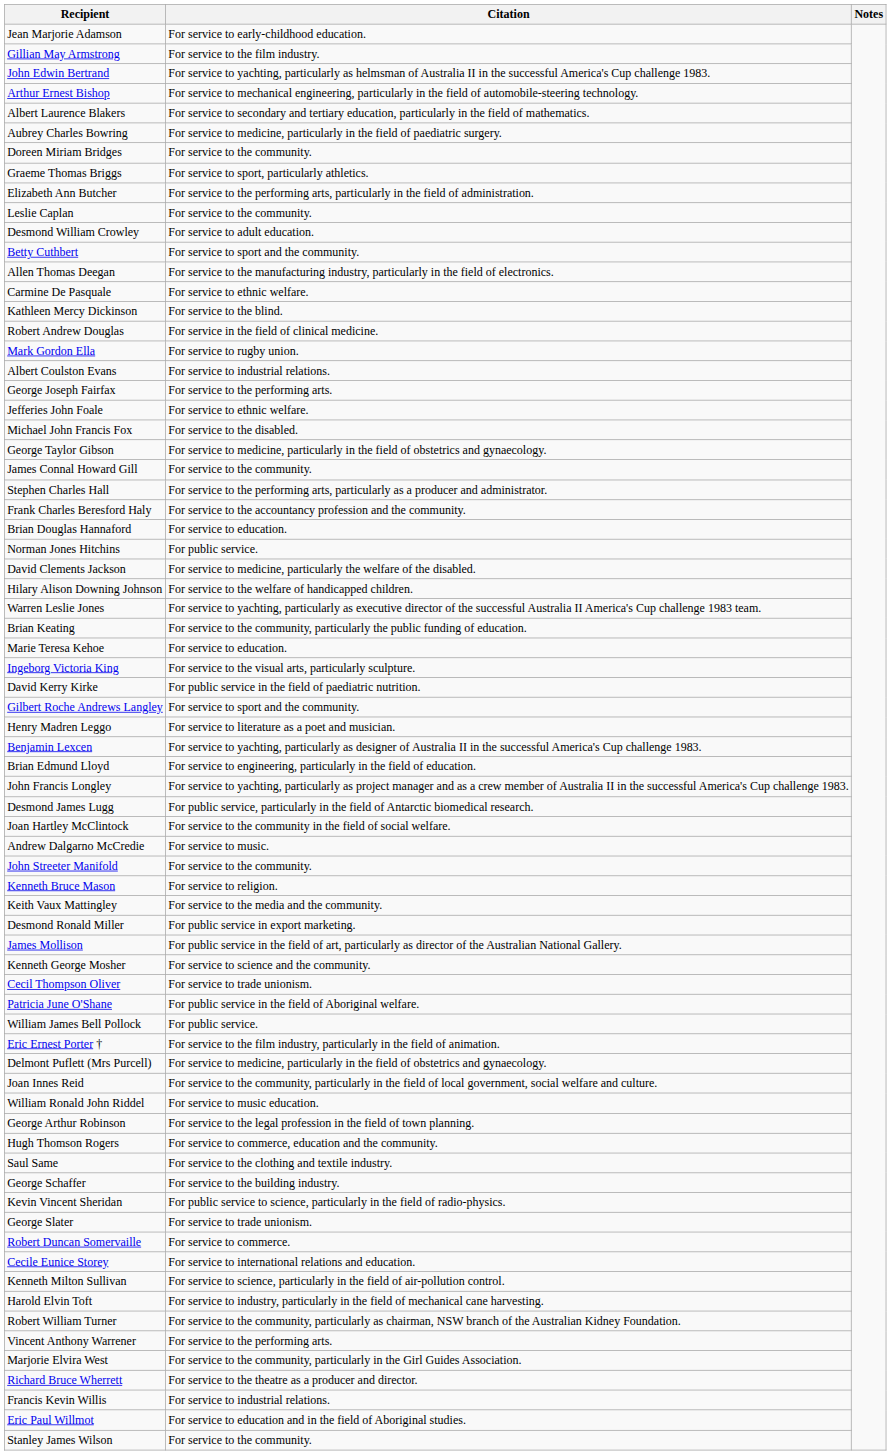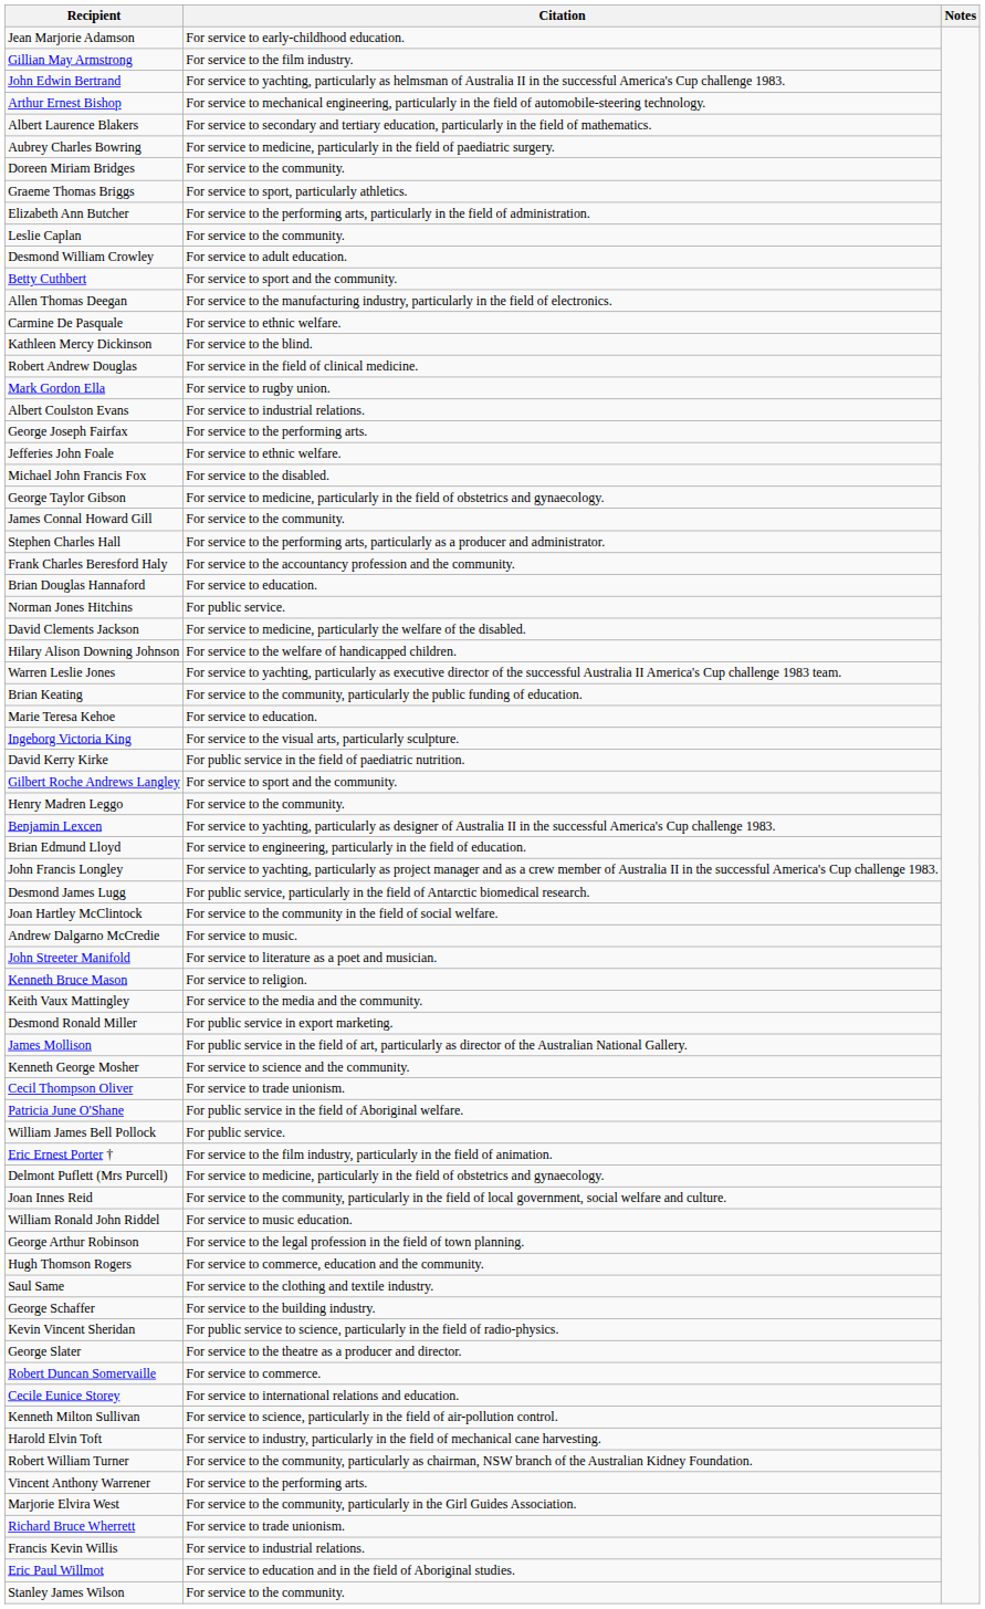 <table class="wikitable" style="font-size:95%;">
 <tr>
 <th>Recipient</th>
 <th>Citation</th>
 <th>Notes</th>
 </tr>
 <tr>
 <td>Jean Marjorie Adamson</td>
 <td>For service to early-childhood education.</td>
 <td rowspan=90></td>
 </tr>
 <tr>
 <td><a href='#'>Gillian May Armstrong</a></td>
 <td>For service to the film industry.</td>
 </tr>
 <tr>
 <td><a href='#'>John Edwin Bertrand</a></td>
 <td>For service to yachting, particularly as helmsman of Australia II in the successful America's Cup challenge 1983.</td>
 </tr>
 <tr>
 <td><a href='#'>Arthur Ernest Bishop</a></td>
 <td>For service to mechanical engineering, particularly in the field of automobile-steering technology.</td>
 </tr>
 <tr>
 <td> Albert Laurence Blakers</td>
 <td>For service to secondary and tertiary education, particularly in the field of mathematics.</td>
 </tr>
 <tr>
 <td> Aubrey Charles Bowring</td>
 <td>For service to medicine, particularly in the field of paediatric surgery.</td>
 </tr>
 <tr>
 <td> Doreen Miriam Bridges</td>
 <td>For service to the community.</td>
 </tr>
 <tr>
 <td>Graeme Thomas Briggs</td>
 <td>For service to sport, particularly athletics.</td>
 </tr>
 <tr>
 <td>Elizabeth Ann Butcher</td>
 <td>For service to the performing arts, particularly in the field of administration.</td>
 </tr>
 <tr>
 <td>Leslie Caplan</td>
 <td>For service to the community.</td>
 </tr>
 <tr>
 <td> Desmond William Crowley</td>
 <td>For service to adult education.</td>
 </tr>
 <tr>
 <td><a href='#'>Betty Cuthbert</a> </td>
 <td>For service to sport and the community.</td>
 </tr>
 <tr>
 <td>Allen Thomas Deegan</td>
 <td>For service to the manufacturing industry, particularly in the field of electronics.</td>
 </tr>
 <tr>
 <td> Carmine De Pasquale</td>
 <td>For service to ethnic welfare.</td>
 </tr>
 <tr>
 <td>Kathleen Mercy Dickinson</td>
 <td>For service to the blind.</td>
 </tr>
 <tr>
 <td> Robert Andrew Douglas</td>
 <td>For service in the field of clinical medicine.</td>
 </tr>
 <tr>
 <td><a href='#'>Mark Gordon Ella</a></td>
 <td>For service to rugby union.</td>
 </tr>
 <tr>
 <td>Albert Coulston Evans</td>
 <td>For service to industrial relations.</td>
 </tr>
 <tr>
 <td>George Joseph Fairfax</td>
 <td>For service to the performing arts.</td>
 </tr>
 <tr>
 <td> Jefferies John Foale</td>
 <td>For service to ethnic welfare.</td>
 </tr>
 <tr>
 <td>Michael John Francis Fox</td>
 <td>For service to the disabled.</td>
 </tr>
 <tr>
 <td> George Taylor Gibson</td>
 <td>For service to medicine, particularly in the field of obstetrics and gynaecology.</td>
 </tr>
 <tr>
 <td>James Connal Howard Gill </td>
 <td>For service to the community.</td>
 </tr>
 <tr>
 <td>Stephen Charles Hall</td>
 <td>For service to the performing arts, particularly as a producer and administrator.</td>
 </tr>
 <tr>
 <td>Frank Charles Beresford Haly</td>
 <td>For service to the accountancy profession and the community.</td>
 </tr>
 <tr>
 <td>Brian Douglas Hannaford</td>
 <td>For service to education.</td>
 </tr>
 <tr>
 <td>Norman Jones Hitchins</td>
 <td>For public service.</td>
 </tr>
 <tr>
 <td> David Clements Jackson </td>
 <td>For service to medicine, particularly the welfare of the disabled.</td>
 </tr>
 <tr>
 <td>Hilary Alison Downing Johnson</td>
 <td>For service to the welfare of handicapped children.</td>
 </tr>
 <tr>
 <td>Warren Leslie Jones</td>
 <td>For service to yachting, particularly as executive director of the successful Australia II America's Cup challenge 1983 team.</td>
 </tr>
 <tr>
 <td>Brian Keating </td>
 <td>For service to the community, particularly the public funding of education.</td>
 </tr>
 <tr>
 <td> Marie Teresa Kehoe</td>
 <td>For service to education.</td>
 </tr>
 <tr>
 <td><a href='#'>Ingeborg Victoria King</a></td>
 <td>For service to the visual arts, particularly sculpture.</td>
 </tr>
 <tr>
 <td> David Kerry Kirke</td>
 <td>For public service in the field of paediatric nutrition.</td>
 </tr>
 <tr>
 <td><a href='#'>Gilbert Roche Andrews Langley</a></td>
 <td>For service to sport and the community.</td>
 </tr>
 <tr>
 <td>Henry Madren Leggo</td>
-<td>For service to literature as a poet and musician.</td>
+<td>For service to the community.</td>
 </tr>
 <tr>
 <td><a href='#'>Benjamin Lexcen</a></td>
 <td>For service to yachting, particularly as designer of Australia II in the successful America's Cup challenge 1983.</td>
 </tr>
 <tr>
 <td>Brian Edmund Lloyd</td>
 <td>For service to engineering, particularly in the field of education.</td>
 </tr>
 <tr>
 <td>John Francis Longley</td>
 <td>For service to yachting, particularly as project manager and as a crew member of Australia II in the successful America's Cup challenge 1983.</td>
 </tr>
 <tr>
 <td> Desmond James Lugg</td>
 <td>For public service, particularly in the field of Antarctic biomedical research.</td>
 </tr>
 <tr>
 <td>Joan Hartley McClintock</td>
 <td>For service to the community in the field of social welfare.</td>
 </tr>
 <tr>
 <td> Andrew Dalgarno McCredie</td>
 <td>For service to music.</td>
 </tr>
 <tr>
 <td><a href='#'>John Streeter Manifold</a></td>
-<td>For service to the community.</td>
+<td>For service to literature as a poet and musician.</td>
 </tr>
 <tr>
 <td> <a href='#'>Kenneth Bruce Mason</a></td>
 <td>For service to religion.</td>
 </tr>
 <tr>
 <td>Keith Vaux Mattingley</td>
 <td>For service to the media and the community.</td>
 </tr>
 <tr>
 <td>Desmond Ronald Miller</td>
 <td>For public service in export marketing.</td>
 </tr>
 <tr>
 <td><a href='#'>James Mollison</a></td>
 <td>For public service in the field of art, particularly as director of the Australian National Gallery.</td>
 </tr>
 <tr>
 <td> Kenneth George Mosher </td>
 <td>For service to science and the community.</td>
 </tr>
 <tr>
 <td><a href='#'>Cecil Thompson Oliver</a></td>
 <td>For service to trade unionism.</td>
 </tr>
 <tr>
 <td><a href='#'>Patricia June O'Shane</a></td>
 <td>For public service in the field of Aboriginal welfare.</td>
 </tr>
 <tr>
 <td>William James Bell Pollock</td>
 <td>For public service.</td>
 </tr>
 <tr>
 <td><a href='#'>Eric Ernest Porter</a> †</td>
 <td>For service to the film industry, particularly in the field of animation.</td>
 </tr>
 <tr>
 <td> Delmont Puflett (Mrs Purcell)</td>
 <td>For service to medicine, particularly in the field of obstetrics and gynaecology.</td>
 </tr>
 <tr>
 <td>Joan Innes Reid</td>
 <td>For service to the community, particularly in the field of local government, social welfare and culture.</td>
 </tr>
 <tr>
 <td>William Ronald John Riddel </td>
 <td>For service to music education.</td>
 </tr>
 <tr>
 <td>George Arthur Robinson</td>
 <td>For service to the legal profession in the field of town planning.</td>
 </tr>
 <tr>
 <td>Hugh Thomson Rogers</td>
 <td>For service to commerce, education and the community.</td>
 </tr>
 <tr>
 <td>Saul Same</td>
 <td>For service to the clothing and textile industry.</td>
 </tr>
 <tr>
 <td>George Schaffer</td>
 <td>For service to the building industry.</td>
 </tr>
 <tr>
 <td> Kevin Vincent Sheridan</td>
 <td>For public service to science, particularly in the field of radio-physics.</td>
 </tr>
 <tr>
 <td>George Slater</td>
-<td>For service to trade unionism.</td>
+<td>For service to the theatre as a producer and director.</td>
 </tr>
 <tr>
 <td><a href='#'>Robert Duncan Somervaille</a></td>
 <td>For service to commerce.</td>
 </tr>
 <tr>
 <td><a href='#'>Cecile Eunice Storey</a></td>
 <td>For service to international relations and education.</td>
 </tr>
 <tr>
 <td> Kenneth Milton Sullivan</td>
 <td>For service to science, particularly in the field of air-pollution control.</td>
 </tr>
 <tr>
 <td>Harold Elvin Toft</td>
 <td>For service to industry, particularly in the field of mechanical cane harvesting.</td>
 </tr>
 <tr>
 <td>Robert William Turner</td>
 <td>For service to the community, particularly as chairman, NSW branch of the Australian Kidney Foundation.</td>
 </tr>
 <tr>
 <td>Vincent Anthony Warrener</td>
 <td>For service to the performing arts.</td>
 </tr>
 <tr>
 <td>Marjorie Elvira West</td>
 <td>For service to the community, particularly in the Girl Guides Association.</td>
 </tr>
 <tr>
 <td><a href='#'>Richard Bruce Wherrett</a></td>
-<td>For service to the theatre as a producer and director.</td>
+<td>For service to trade unionism.</td>
 </tr>
 <tr>
 <td>Francis Kevin Willis</td>
 <td>For service to industrial relations.</td>
 </tr>
 <tr>
 <td><a href='#'>Eric Paul Willmot</a></td>
 <td>For service to education and in the field of Aboriginal studies.</td>
 </tr>
 <tr>
 <td>Stanley James Wilson</td>
 <td>For service to the community.</td>
 </tr>
 </table>
